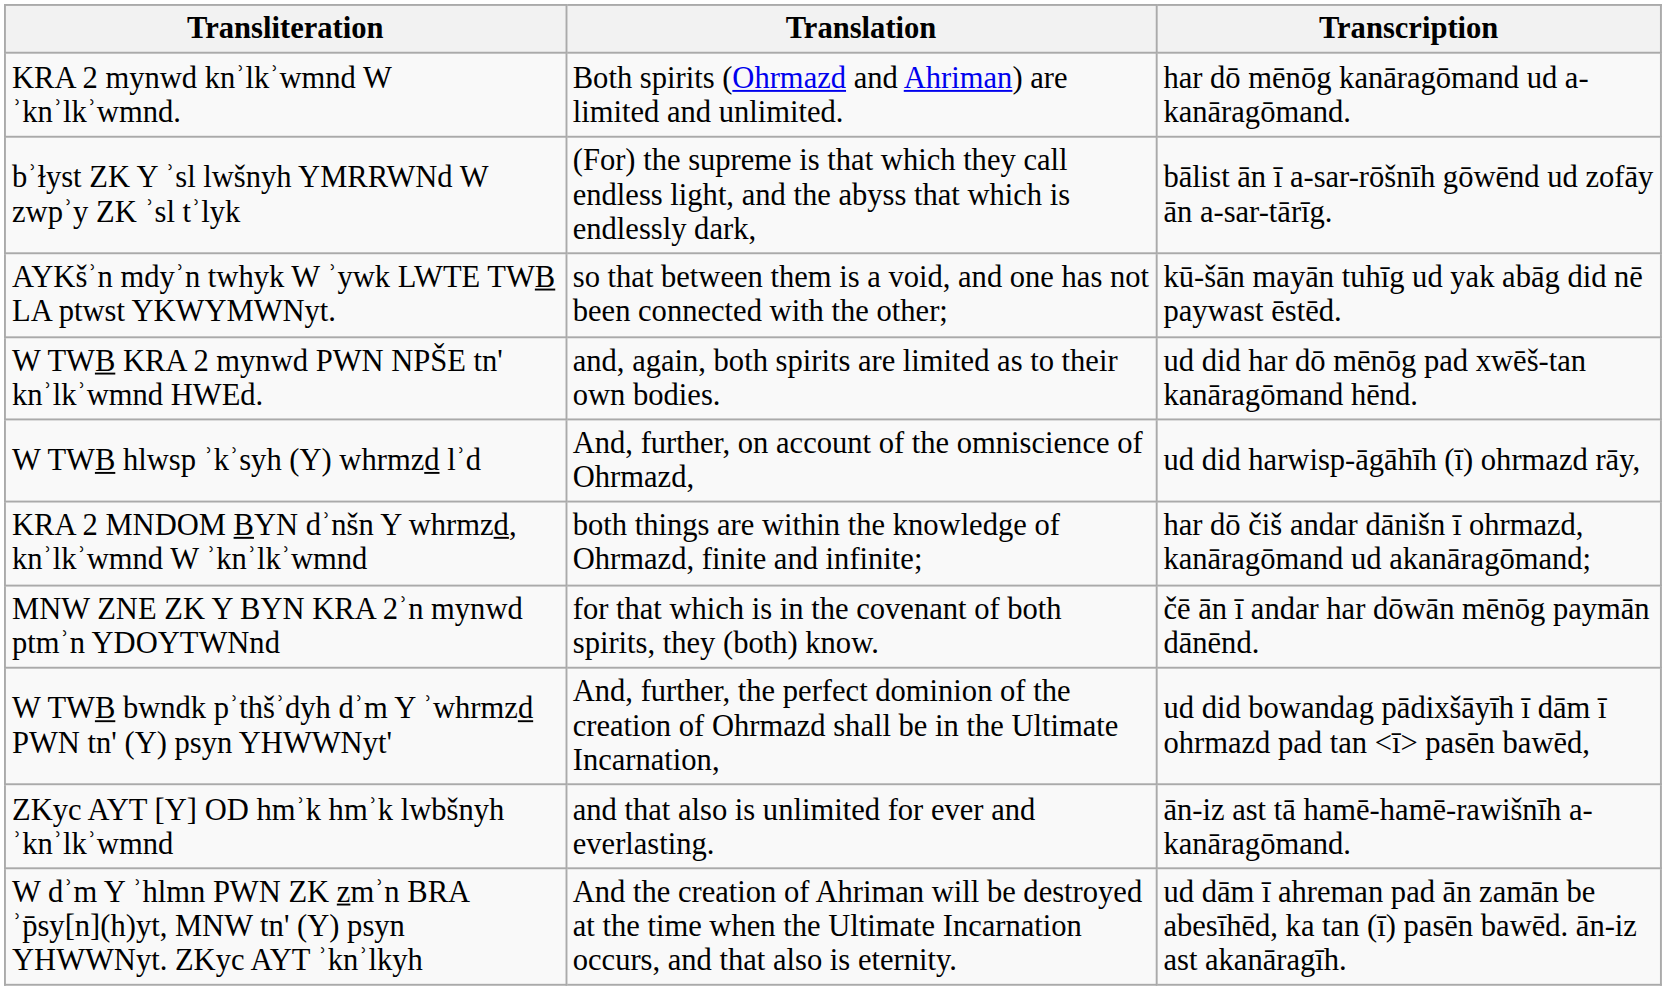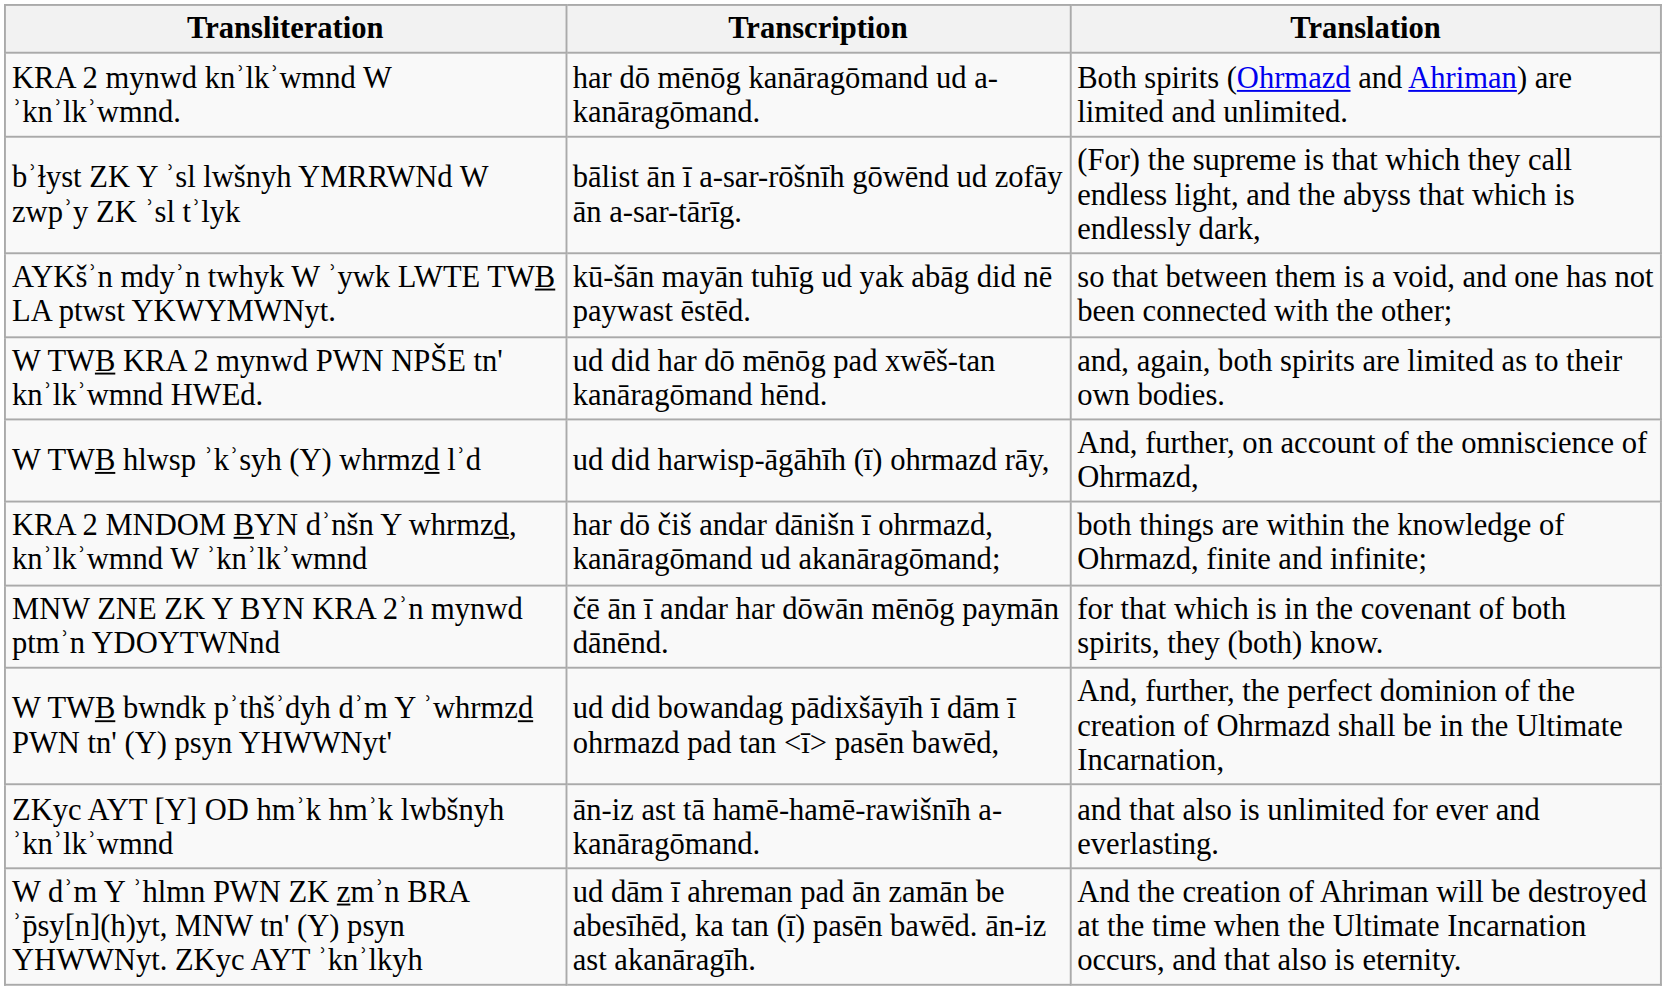 <table class="wikitable">
 <tr>
 <th>Transliteration</th>
+<th>Transcription</th>
 <th>Translation</th>
-<th>Transcription</th>
 </tr>
 <tr>
 <td>KRA 2 mynwd knʾlkʾwmnd W ʾknʾlkʾwmnd.</td>
+<td>har dō mēnōg kanāragōmand ud a-kanāragōmand.</td>
 <td>Both spirits (<a href='#'>Ohrmazd</a> and <a href='#'>Ahriman</a>) are limited and unlimited.</td>
-<td>har dō mēnōg kanāragōmand ud a-kanāragōmand.</td>
 </tr>
 <tr>
 <td>bʾɫyst ZK Y ʾsl lwšnyh YMRRWNd W zwpʾy ZK ʾsl tʾlyk</td>
+<td>bālist ān ī a-sar-rōšnīh gōwēnd ud zofāy ān a-sar-tārīg.</td>
 <td>(For) the supreme is that which they call endless light, and the abyss that which is endlessly dark,</td>
-<td>bālist ān ī a-sar-rōšnīh gōwēnd ud zofāy ān a-sar-tārīg.</td>
 </tr>
 <tr>
 <td>AYKšʾn mdyʾn twhyk W ʾywk LWTE TW<u>B</u> LA ptwst YKWYMWNyt.</td>
+<td>kū-šān mayān tuhīg ud yak abāg did nē paywast ēstēd.</td>
 <td>so that between them is a void, and one has not been connected with the other;</td>
-<td>kū-šān mayān tuhīg ud yak abāg did nē paywast ēstēd.</td>
 </tr>
 <tr>
 <td>W TW<u>B</u> KRA 2 mynwd PWN NPŠE tn' knʾlkʾwmnd HWEd.</td>
+<td>ud did har dō mēnōg pad xwēš-tan kanāragōmand hēnd.</td>
 <td>and, again, both spirits are limited as to their own bodies.</td>
-<td>ud did har dō mēnōg pad xwēš-tan kanāragōmand hēnd.</td>
 </tr>
 <tr>
 <td>W TW<u>B</u> hlwsp ʾkʾsyh (Y) whrmz<u>d</u> lʾd</td>
+<td>ud did harwisp-āgāhīh (ī) ohrmazd rāy,</td>
 <td>And, further, on account of the omniscience of Ohrmazd,</td>
-<td>ud did harwisp-āgāhīh (ī) ohrmazd rāy,</td>
 </tr>
 <tr>
 <td>KRA 2 MNDOM <u>B</u>YN dʾnšn Y whrmz<u>d</u>,<br>knʾlkʾwmnd W ʾknʾlkʾwmnd</td>
+<td>har dō čiš andar dānišn ī ohrmazd, kanāragōmand ud akanāragōmand;</td>
 <td>both things are within the knowledge of Ohrmazd, finite and infinite;</td>
-<td>har dō čiš andar dānišn ī ohrmazd, kanāragōmand ud akanāragōmand;</td>
 </tr>
 <tr>
 <td>MNW ZNE ZK Y BYN KRA 2ʾn mynwd ptmʾn YDOYTWNnd</td>
+<td>čē ān ī andar har dōwān mēnōg paymān dānēnd.</td>
 <td>for that which is in the covenant of both spirits, they (both) know.</td>
-<td>čē ān ī andar har dōwān mēnōg paymān dānēnd.</td>
 </tr>
 <tr>
 <td>W TW<u>B</u> bwndk pʾthšʾdyh dʾm Y ʾwhrmz<u>d</u> PWN tn' (Y) psyn YHWWNyt'</td>
+<td>ud did bowandag pādixšāyīh ī dām ī ohrmazd pad tan <ī> pasēn bawēd,</td>
 <td>And, further, the perfect dominion of the creation of Ohrmazd shall be in the Ultimate Incarnation,</td>
-<td>ud did bowandag pādixšāyīh ī dām ī ohrmazd pad tan <ī> pasēn bawēd,</td>
 </tr>
 <tr>
 <td>ZKyc AYT [Y] OD hmʾk hmʾk lwbšnyh ʾknʾlkʾwmnd</td>
+<td>ān-iz ast tā hamē-hamē-rawišnīh a-kanāragōmand.</td>
 <td>and that also is unlimited for ever and everlasting.</td>
-<td>ān-iz ast tā hamē-hamē-rawišnīh a-kanāragōmand.</td>
 </tr>
 <tr>
 <td>W dʾm Y ʾhlmn PWN ZK <u>z</u>mʾn BRA ʾp̄sy[n](h)yt, MNW tn' (Y) psyn YHWWNyt. ZKyc AYT ʾknʾlkyh</td>
+<td>ud dām ī ahreman pad ān zamān be abesīhēd, ka tan (ī) pasēn bawēd. ān-iz ast akanāragīh.</td>
 <td>And the creation of Ahriman will be destroyed at the time when the Ultimate Incarnation occurs, and that also is eternity.</td>
-<td>ud dām ī ahreman pad ān zamān be abesīhēd, ka tan (ī) pasēn bawēd. ān-iz ast akanāragīh.</td>
 </tr>
 </table>
